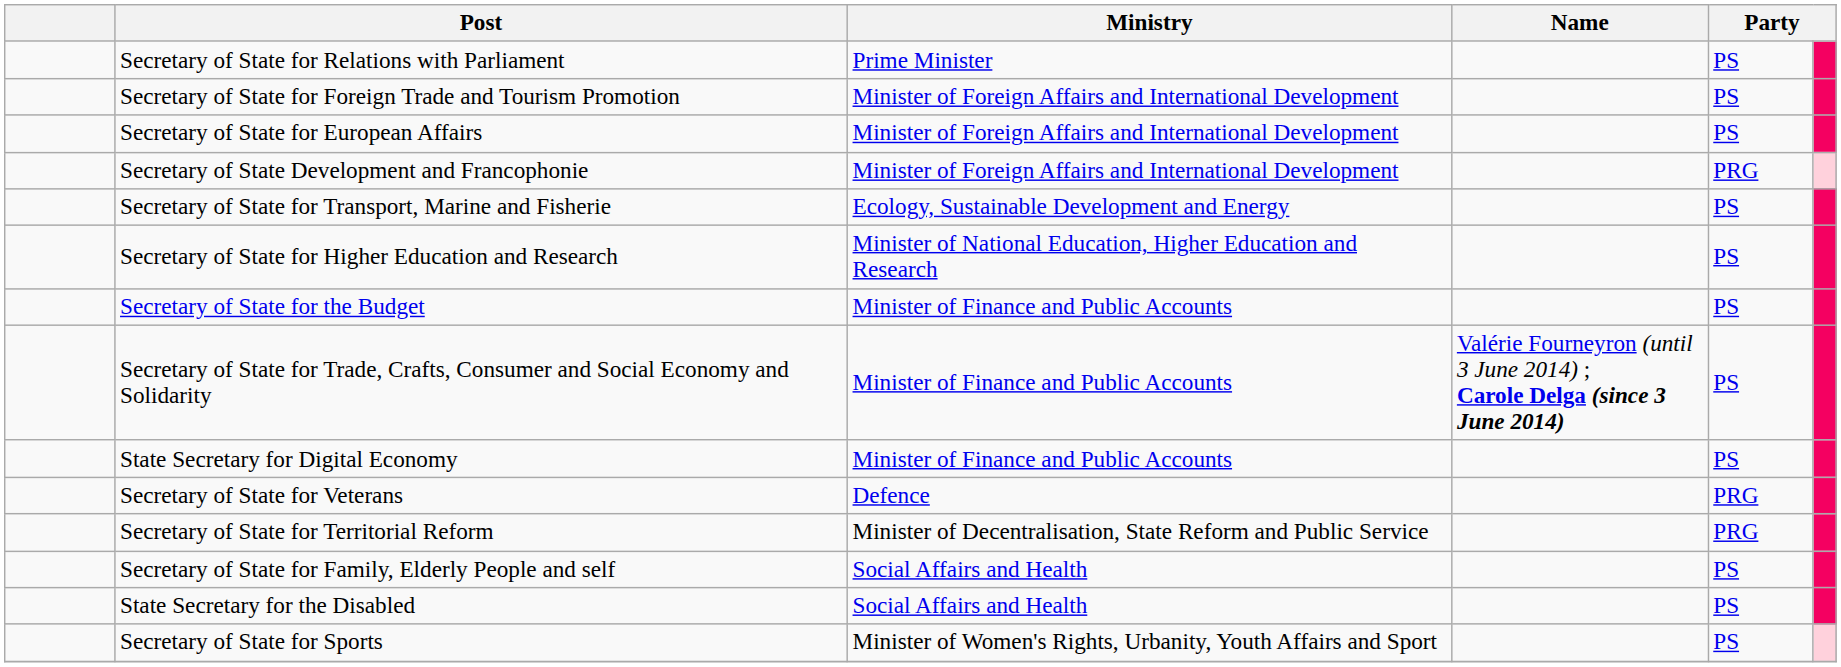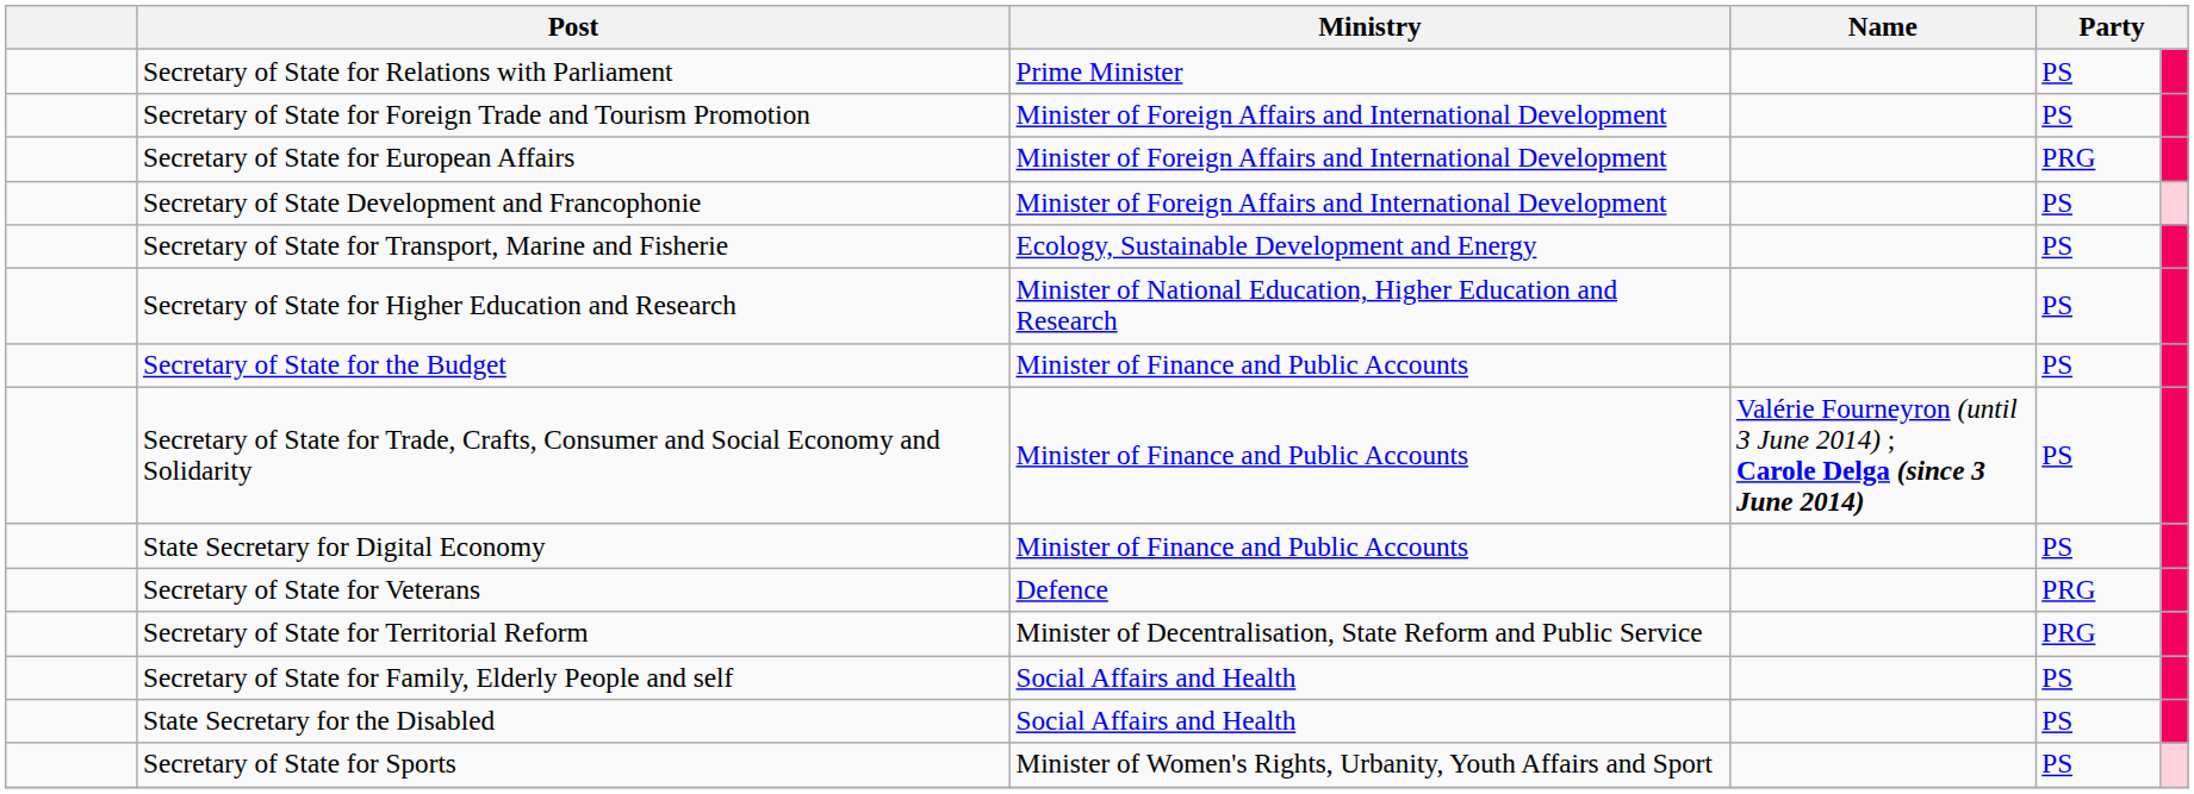 <table class="wikitable sortable" style="width:100%;">
 <tr>
 <th class="unsortable"></th>
 <th width=40%>Post</th>
 <th width=33%>Ministry</th>
 <th width=14%>Name</th>
 <th colspan="2" width="7%">Party</th>
 </tr>
 <tr>
 <td></td>
 <td>Secretary of State for Relations with Parliament</td>
 <td><a href='#'>Prime Minister</a></td>
 <td></td>
 <td><a href='#'>PS</a></td>
 <td style="width:1px;; background:#F40061;"></td>
 </tr>
 <tr>
 <td></td>
 <td>Secretary of State for Foreign Trade and Tourism Promotion</td>
 <td><a href='#'>Minister of Foreign Affairs and International Development</a></td>
 <td></td>
 <td><a href='#'>PS</a></td>
 <td style="width:1px;; background:#F40061;"></td>
 </tr>
 <tr>
 <td></td>
 <td>Secretary of State for European Affairs</td>
 <td><a href='#'>Minister of Foreign Affairs and International Development</a></td>
 <td></td>
-<td><a href='#'>PS</a></td>
+<td><a href='#'>PRG</a></td>
 <td style="width:1px;; background:#F40061;"></td>
 </tr>
 <tr>
 <td></td>
 <td>Secretary of State Development and Francophonie</td>
 <td><a href='#'>Minister of Foreign Affairs and International Development</a></td>
 <td></td>
-<td><a href='#'>PRG</a></td>
+<td><a href='#'>PS</a></td>
 <td style="width:1px;; background:#ffd1dc;"></td>
 </tr>
 <tr>
 <td></td>
 <td>Secretary of State for Transport, Marine and Fisherie</td>
 <td><a href='#'>Ecology, Sustainable Development and Energy</a></td>
 <td></td>
 <td><a href='#'>PS</a></td>
 <td style="width:1px;; background:#F40061;"></td>
 </tr>
 <tr>
 <td></td>
 <td>Secretary of State for Higher Education and Research</td>
 <td><a href='#'>Minister of National Education, Higher Education and Research</a></td>
 <td></td>
 <td><a href='#'>PS</a></td>
 <td style="width:1px;; background:#F40061;"></td>
 </tr>
 <tr>
 <td></td>
 <td><a href='#'>Secretary of State for the Budget</a></td>
 <td><a href='#'>Minister of Finance and Public Accounts</a></td>
 <td></td>
 <td><a href='#'>PS</a></td>
 <td style="width:1px;; background:#F40061;"></td>
 </tr>
 <tr>
 <td><br></td>
 <td>Secretary of State for Trade, Crafts, Consumer and Social Economy and Solidarity</td>
 <td><a href='#'>Minister of Finance and Public Accounts</a></td>
 <td><a href='#'>Valérie Fourneyron</a> <em>(until 3 June 2014)</em> ;<br><strong><a href='#'>Carole Delga</a> <strong><em>(since 3 June 2014)<em></td>
 <td><a href='#'>PS</a></td>
 <td style="width:1px;; background:#F40061;"></td>
 </tr>
 <tr>
 <td></td>
 <td>State Secretary for Digital Economy</td>
 <td><a href='#'>Minister of Finance and Public Accounts</a></td>
 <td></td>
 <td><a href='#'>PS</a></td>
 <td style="width:1px;; background:#F40061;"></td>
 </tr>
 <tr>
 <td></td>
 <td>Secretary of State for Veterans</td>
 <td><a href='#'>Defence</a></td>
 <td></td>
 <td><a href='#'>PRG</a></td>
 <td style="width:1px;; background:#F40061;"></td>
 </tr>
 <tr>
 <td></td>
 <td>Secretary of State for Territorial Reform</td>
 <td>Minister of Decentralisation, State Reform and Public Service</td>
 <td></td>
 <td><a href='#'>PRG</a></td>
 <td style="width:1px;; background:#F40061;"></td>
 </tr>
 <tr>
 <td></td>
 <td>Secretary of State for Family, Elderly People and self</td>
 <td><a href='#'>Social Affairs and Health</a></td>
 <td></td>
 <td><a href='#'>PS</a></td>
 <td style="width:1px;; background:#F40061;"></td>
 </tr>
 <tr>
 <td></td>
 <td>State Secretary for the Disabled</td>
 <td><a href='#'>Social Affairs and Health</a></td>
 <td></td>
 <td><a href='#'>PS</a></td>
 <td style="width:1px;; background:#F40061;"></td>
 </tr>
 <tr>
 <td></td>
 <td>Secretary of State for Sports</td>
 <td>Minister of Women's Rights, Urbanity, Youth Affairs and Sport</td>
 <td></td>
 <td><a href='#'>PS</a></td>
 <td style="width:1px;; background:#ffd1dc;"></td>
 </tr>
 <tr>
 </tr>
 </table>
